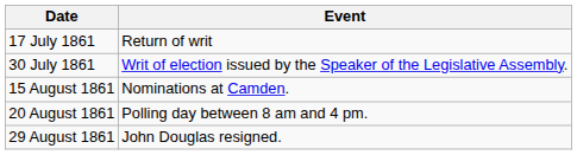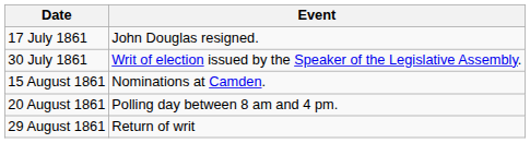 <table class="wikitable">
 <tr>
 <th>Date</th>
 <th>Event</th>
 </tr>
 <tr>
 <td>17 July 1861</td>
-<td>Return of writ</td>
+<td>John Douglas resigned.</td>
 </tr>
 <tr>
 <td>30 July 1861</td>
 <td><a href='#'>Writ of election</a> issued by the <a href='#'>Speaker of the Legislative Assembly</a>.</td>
 </tr>
 <tr>
 <td>15 August 1861</td>
 <td>Nominations at <a href='#'>Camden</a>.</td>
 </tr>
 <tr>
 <td>20 August 1861</td>
 <td>Polling day between 8 am and 4 pm.</td>
 </tr>
 <tr>
 <td>29 August 1861</td>
-<td>John Douglas resigned.</td>
+<td>Return of writ</td>
 </tr>
 </table>
